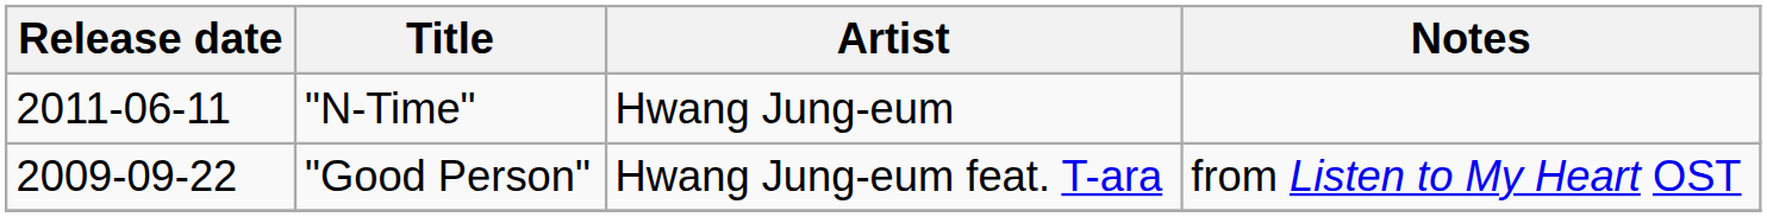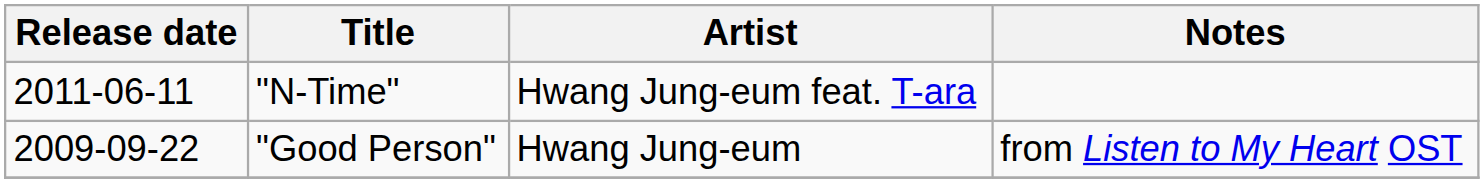 <table class="wikitable" style="width:650px">
 <tr>
 <th>Release date</th>
 <th>Title</th>
 <th>Artist</th>
 <th>Notes</th>
 </tr>
 <tr>
 <td>2011-06-11</td>
 <td>"N-Time"</td>
-<td>Hwang Jung-eum</td>
+<td>Hwang Jung-eum feat. <a href='#'>T-ara</a></td>
 <td></td>
 </tr>
 <tr>
 <td>2009-09-22</td>
 <td>"Good Person"</td>
-<td>Hwang Jung-eum feat. <a href='#'>T-ara</a></td>
+<td>Hwang Jung-eum</td>
 <td>from <em><a href='#'>Listen to My Heart</a></em> <a href='#'>OST</a></td>
 </tr>
 <tr>
 </tr>
 </table>
